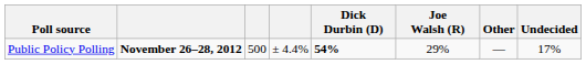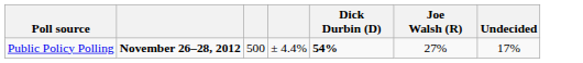 <table class="wikitable">
 <tr valign= bottom>
 <th>Poll source</th>
 <th></th>
 <th></th>
 <th></th>
 <th style="width:100px;">Dick<br>Durbin (D)</th>
 <th style="width:100px;">Joe<br>Walsh (R)</th>
-<th>Other</th>
 <th>Undecided</th>
 </tr>
 <tr>
 <td><a href='#'>Public Policy Polling</a></td>
 <td align=center><strong>November 26–28, 2012</strong></td>
 <td align=center>500</td>
 <td align=center>± 4.4%</td>
 <td><strong>54%</strong></td>
-<td align=center>29%</td>
-<td align=center>—</td>
+<td align=center>27%</td>
 <td align=center>17%</td>
 </tr>
 </table>
